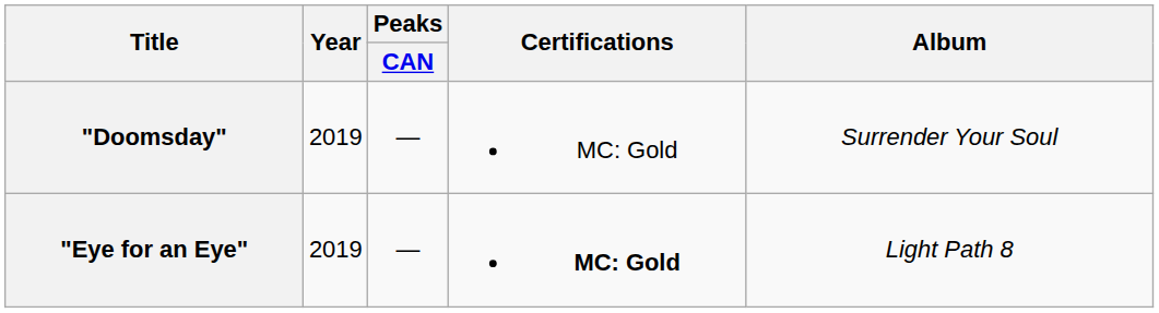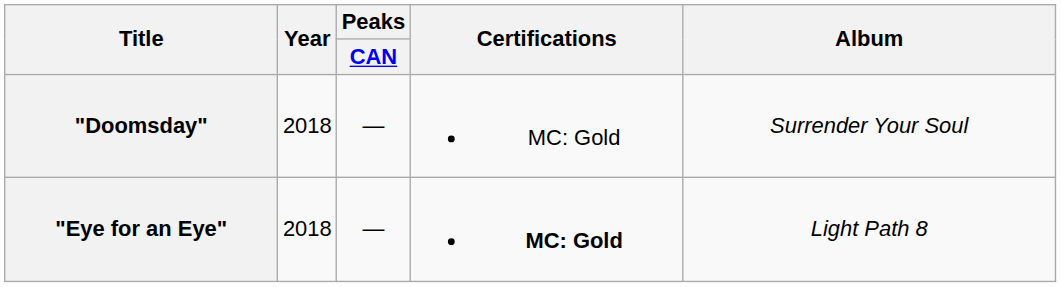 <table class="wikitable plainrowheaders" style="text-align:center;">
 <tr>
 <th scope="col" rowspan="2" style="width:12em;">Title</th>
 <th scope="col" rowspan="2" style="width:1em;">Year</th>
 <th scope="col">Peaks</th>
 <th scope="col" rowspan="2" style="width:12em;">Certifications</th>
 <th scope="col" rowspan="2" style="width:16.5em;">Album</th>
 </tr>
 <tr>
 <th style="width:2.5em; font-size:100%"><a href='#'>CAN</a><br></th>
 </tr>
 <tr>
 <th scope="row">"Doomsday"</th>
-<td rowspan="1">2019</td>
+<td rowspan="1">2018</td>
 <td>—</td>
 <td><br><ul><li>MC: Gold</li></ul></td>
 <td rowspan="1"><em>Surrender Your Soul</em></td>
 </tr>
 <tr>
 <th scope="row">"Eye for an Eye"</th>
-<td rowspan="1">2019</td>
+<td rowspan="1">2018</td>
 <td>—</td>
 <td><strong><br><ul><li>MC: Gold</li></ul></strong></td>
 <td rowspan="2"><em>Light Path 8</em></td>
 </tr>
 </table>
